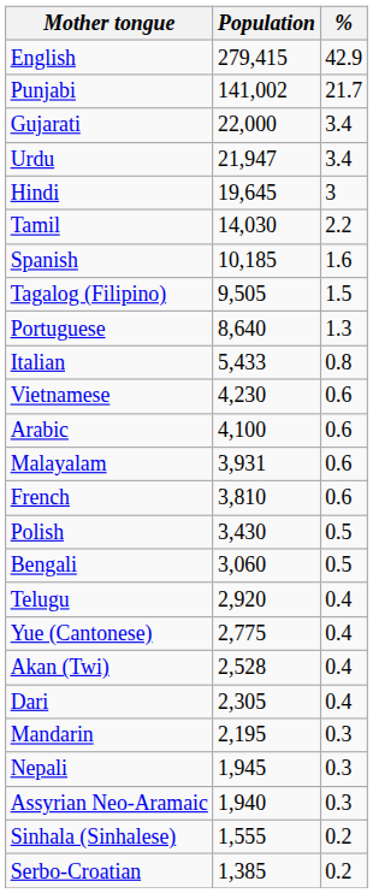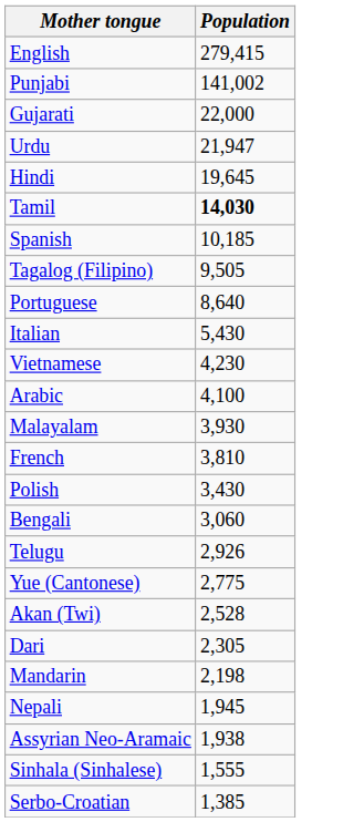 <table class="wikitable" style="float:left;">
 <tr>
 <th><em>Mother tongue</em></th>
 <th><em>Population</em></th>
-<th><em>%</em></th>
 </tr>
 <tr>
 <td><a href='#'>English</a></td>
 <td>279,415</td>
-<td>42.9</td>
 </tr>
 <tr>
 <td><a href='#'>Punjabi</a></td>
 <td>141,002</td>
-<td>21.7</td>
 </tr>
 <tr>
 <td><a href='#'>Gujarati</a></td>
 <td>22,000</td>
-<td>3.4</td>
 </tr>
 <tr>
 <td><a href='#'>Urdu</a></td>
 <td>21,947</td>
-<td>3.4</td>
 </tr>
 <tr>
 <td><a href='#'>Hindi</a></td>
 <td>19,645</td>
-<td>3</td>
 </tr>
 <tr>
 <td><a href='#'>Tamil</a></td>
-<td>14,030</td>
-<td>2.2</td>
+<td><strong>14,030</strong></td>
 </tr>
 <tr>
 <td><a href='#'>Spanish</a></td>
 <td>10,185</td>
-<td>1.6</td>
 </tr>
 <tr>
 <td><a href='#'>Tagalog (Filipino)</a></td>
 <td>9,505</td>
-<td>1.5</td>
 </tr>
 <tr>
 <td><a href='#'>Portuguese</a></td>
 <td>8,640</td>
-<td>1.3</td>
 </tr>
 <tr>
 <td><a href='#'>Italian</a></td>
-<td>5,433</td>
-<td>0.8</td>
+<td>5,430</td>
 </tr>
 <tr>
 <td><a href='#'>Vietnamese</a></td>
 <td>4,230</td>
-<td>0.6</td>
 </tr>
 <tr>
 <td><a href='#'>Arabic</a></td>
 <td>4,100</td>
-<td>0.6</td>
 </tr>
 <tr>
 <td><a href='#'>Malayalam</a></td>
-<td>3,931</td>
-<td>0.6</td>
+<td>3,930</td>
 </tr>
 <tr>
 <td><a href='#'>French</a></td>
 <td>3,810</td>
-<td>0.6</td>
 </tr>
 <tr>
 <td><a href='#'>Polish</a></td>
 <td>3,430</td>
-<td>0.5</td>
 </tr>
 <tr>
 <td><a href='#'>Bengali</a></td>
 <td>3,060</td>
-<td>0.5</td>
 </tr>
 <tr>
 <td><a href='#'>Telugu</a></td>
-<td>2,920</td>
-<td>0.4</td>
+<td>2,926</td>
 </tr>
 <tr>
 <td><a href='#'>Yue (Cantonese)</a></td>
 <td>2,775</td>
-<td>0.4</td>
 </tr>
 <tr>
 <td><a href='#'>Akan (Twi)</a></td>
 <td>2,528</td>
-<td>0.4</td>
 </tr>
 <tr>
 <td><a href='#'>Dari</a></td>
 <td>2,305</td>
-<td>0.4</td>
 </tr>
 <tr>
 <td><a href='#'>Mandarin</a></td>
-<td>2,195</td>
-<td>0.3</td>
+<td>2,198</td>
 </tr>
 <tr>
 <td><a href='#'>Nepali</a></td>
 <td>1,945</td>
-<td>0.3</td>
 </tr>
 <tr>
 <td><a href='#'>Assyrian Neo-Aramaic</a></td>
-<td>1,940</td>
-<td>0.3</td>
+<td>1,938</td>
 </tr>
 <tr>
 <td><a href='#'>Sinhala (Sinhalese)</a></td>
 <td>1,555</td>
-<td>0.2</td>
 </tr>
 <tr>
 <td><a href='#'>Serbo-Croatian</a></td>
 <td>1,385</td>
-<td>0.2</td>
 </tr>
 </table>
